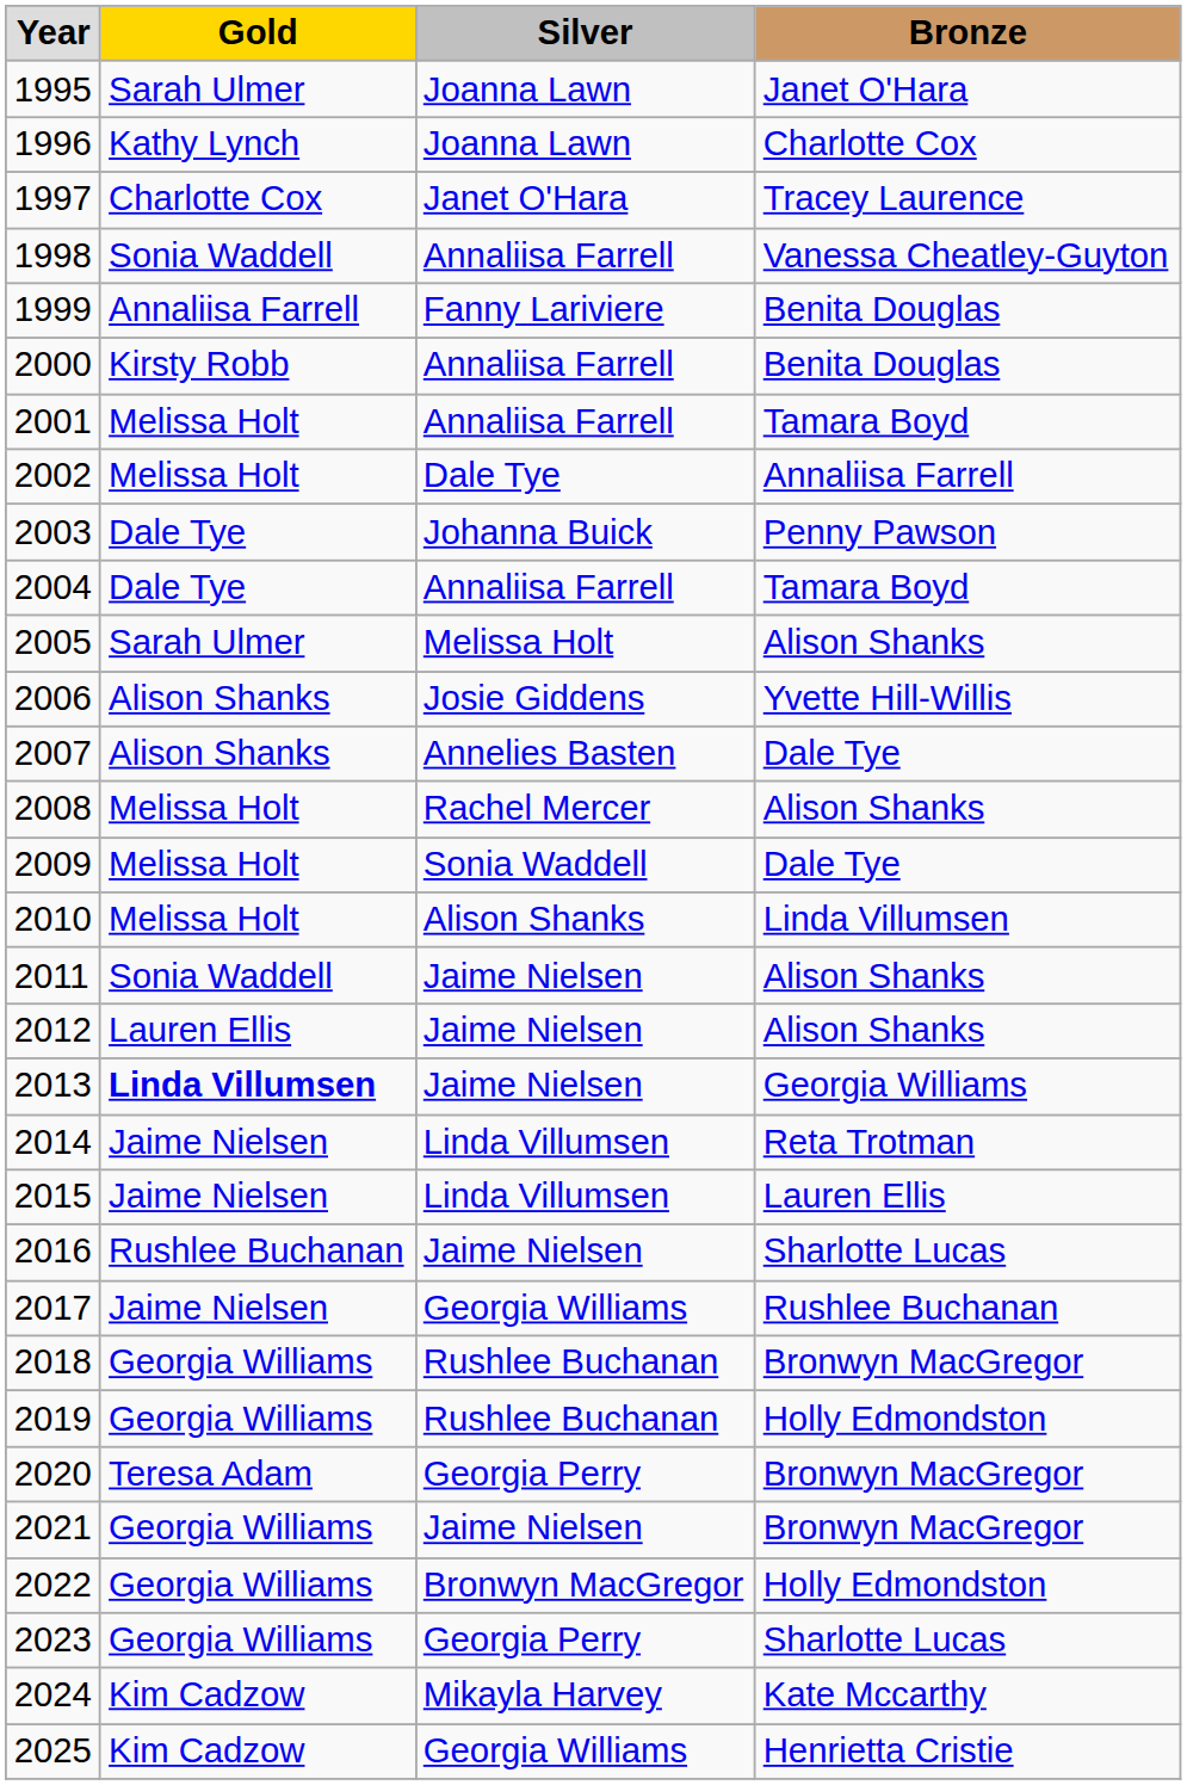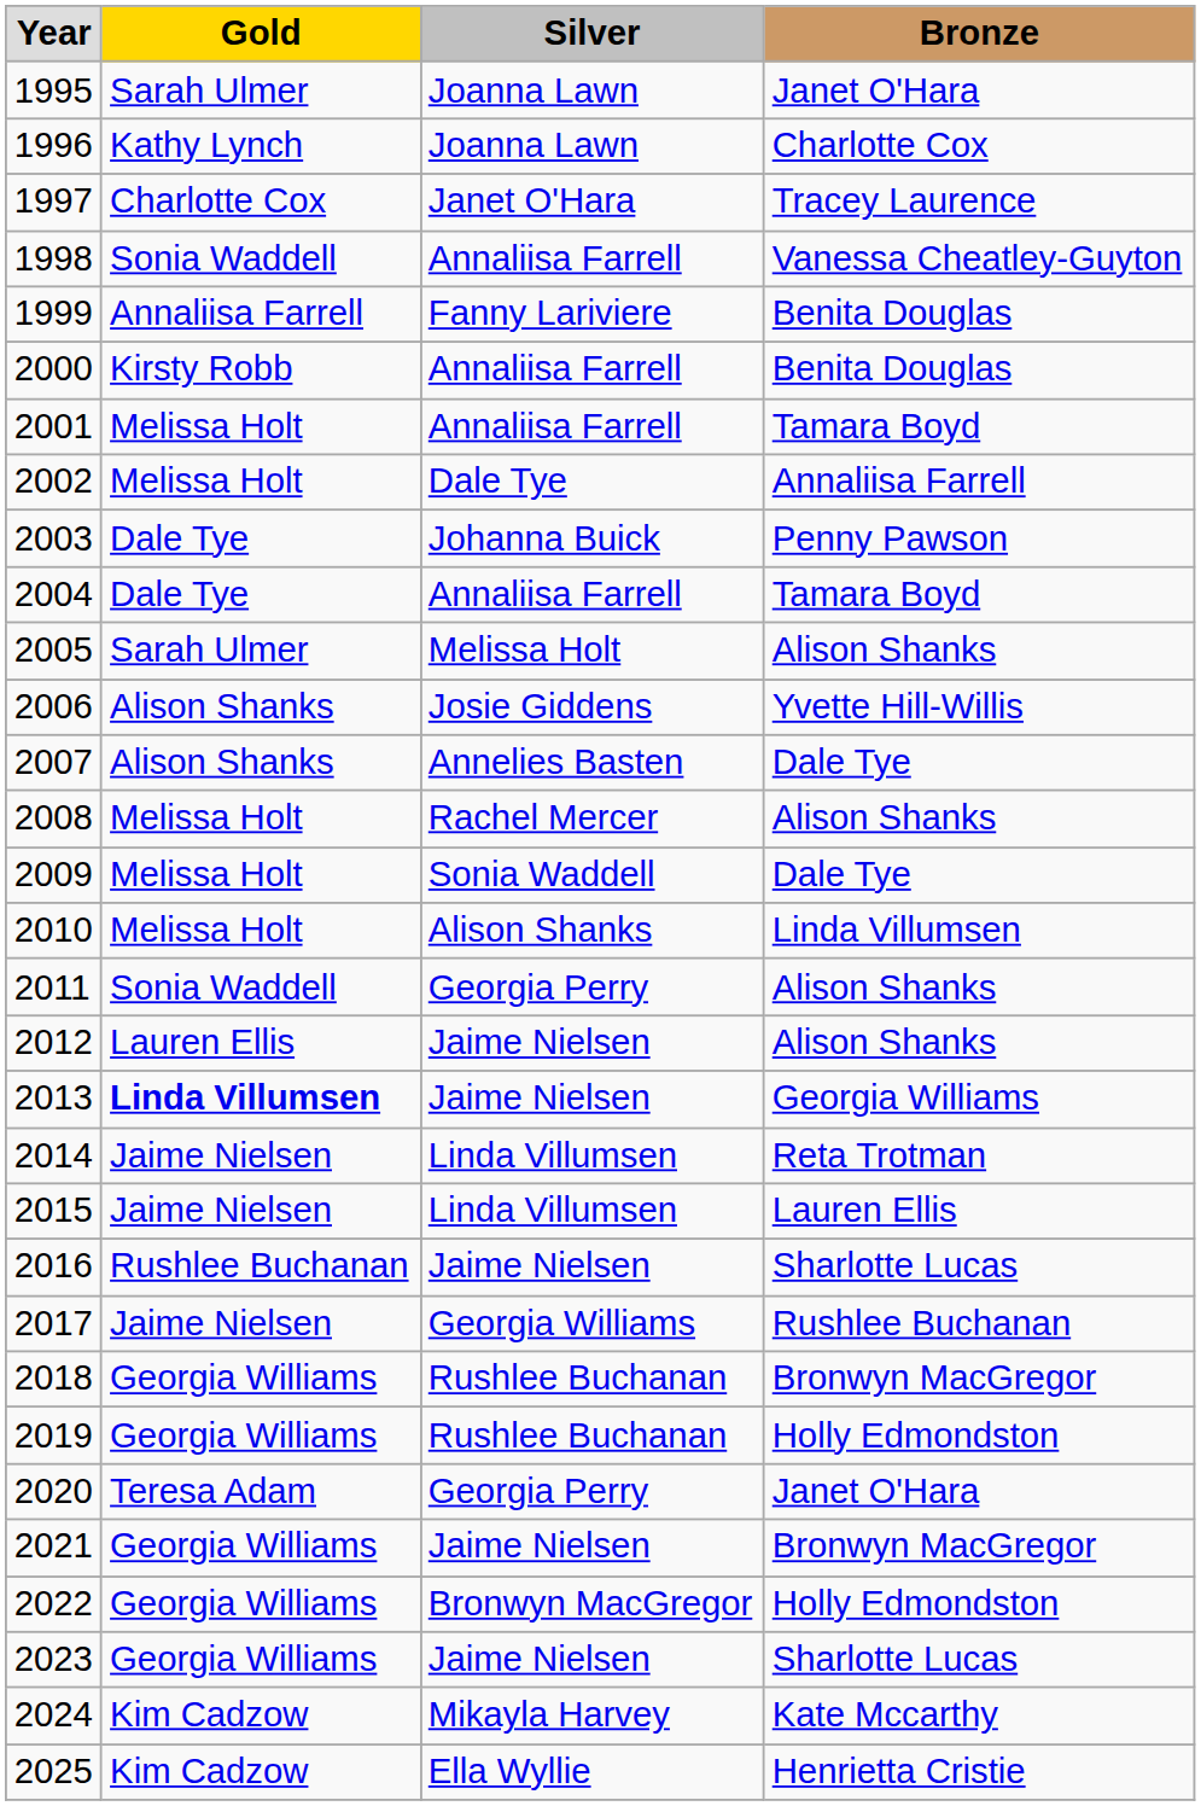 <table class="wikitable" style="width: 61%; text-align:left;">
 <tr>
 <td style="background:#DDDDDD; font-weight:bold; text-align:center;">Year</td>
 <td style="background:gold; font-weight:bold; text-align:center;">Gold</td>
 <td style="background:silver; font-weight:bold; text-align:center;">Silver</td>
 <td style="background:#cc9966; font-weight:bold; text-align:center;">Bronze</td>
 </tr>
 <tr>
 <td>1995</td>
 <td><a href='#'>Sarah Ulmer</a></td>
 <td><a href='#'>Joanna Lawn</a></td>
 <td><a href='#'>Janet O'Hara</a></td>
 </tr>
 <tr>
 <td>1996</td>
 <td><a href='#'>Kathy Lynch</a></td>
 <td><a href='#'>Joanna Lawn</a></td>
 <td><a href='#'>Charlotte Cox</a></td>
 </tr>
 <tr>
 <td>1997</td>
 <td><a href='#'>Charlotte Cox</a></td>
 <td><a href='#'>Janet O'Hara</a></td>
 <td><a href='#'>Tracey Laurence</a></td>
 </tr>
 <tr>
 <td>1998</td>
 <td><a href='#'>Sonia Waddell</a></td>
 <td><a href='#'>Annaliisa Farrell</a></td>
 <td><a href='#'>Vanessa Cheatley-Guyton</a></td>
 </tr>
 <tr>
 <td>1999</td>
 <td><a href='#'>Annaliisa Farrell</a></td>
 <td><a href='#'>Fanny Lariviere</a></td>
 <td><a href='#'>Benita Douglas</a></td>
 </tr>
 <tr>
 <td>2000</td>
 <td><a href='#'>Kirsty Robb</a></td>
 <td><a href='#'>Annaliisa Farrell</a></td>
 <td><a href='#'>Benita Douglas</a></td>
 </tr>
 <tr>
 <td>2001</td>
 <td><a href='#'>Melissa Holt</a></td>
 <td><a href='#'>Annaliisa Farrell</a></td>
 <td><a href='#'>Tamara Boyd</a></td>
 </tr>
 <tr>
 <td>2002</td>
 <td><a href='#'>Melissa Holt</a></td>
 <td><a href='#'>Dale Tye</a></td>
 <td><a href='#'>Annaliisa Farrell</a></td>
 </tr>
 <tr>
 <td>2003</td>
 <td><a href='#'>Dale Tye</a></td>
 <td><a href='#'>Johanna Buick</a></td>
 <td><a href='#'>Penny Pawson</a></td>
 </tr>
 <tr>
 <td>2004</td>
 <td><a href='#'>Dale Tye</a></td>
 <td><a href='#'>Annaliisa Farrell</a></td>
 <td><a href='#'>Tamara Boyd</a></td>
 </tr>
 <tr>
 <td>2005</td>
 <td><a href='#'>Sarah Ulmer</a></td>
 <td><a href='#'>Melissa Holt</a></td>
 <td><a href='#'>Alison Shanks</a></td>
 </tr>
 <tr>
 <td>2006</td>
 <td><a href='#'>Alison Shanks</a></td>
 <td><a href='#'>Josie Giddens</a></td>
 <td><a href='#'>Yvette Hill-Willis</a></td>
 </tr>
 <tr>
 <td>2007</td>
 <td><a href='#'>Alison Shanks</a></td>
 <td><a href='#'>Annelies Basten</a></td>
 <td><a href='#'>Dale Tye</a></td>
 </tr>
 <tr>
 <td>2008</td>
 <td><a href='#'>Melissa Holt</a></td>
 <td><a href='#'>Rachel Mercer</a></td>
 <td><a href='#'>Alison Shanks</a></td>
 </tr>
 <tr>
 <td>2009</td>
 <td><a href='#'>Melissa Holt</a></td>
 <td><a href='#'>Sonia Waddell</a></td>
 <td><a href='#'>Dale Tye</a></td>
 </tr>
 <tr>
 <td>2010</td>
 <td><a href='#'>Melissa Holt</a></td>
 <td><a href='#'>Alison Shanks</a></td>
 <td><a href='#'>Linda Villumsen</a></td>
 </tr>
 <tr>
 <td>2011</td>
 <td><a href='#'>Sonia Waddell</a></td>
-<td><a href='#'>Jaime Nielsen</a></td>
+<td><a href='#'>Georgia Perry</a></td>
 <td><a href='#'>Alison Shanks</a></td>
 </tr>
 <tr>
 <td>2012</td>
 <td><a href='#'>Lauren Ellis</a></td>
 <td><a href='#'>Jaime Nielsen</a></td>
 <td><a href='#'>Alison Shanks</a></td>
 </tr>
 <tr>
 <td>2013</td>
 <td><strong><a href='#'>Linda Villumsen</a></strong></td>
 <td><a href='#'>Jaime Nielsen</a></td>
 <td><a href='#'>Georgia Williams</a></td>
 </tr>
 <tr>
 <td>2014</td>
 <td><a href='#'>Jaime Nielsen</a></td>
 <td><a href='#'>Linda Villumsen</a></td>
 <td><a href='#'>Reta Trotman</a></td>
 </tr>
 <tr>
 <td>2015</td>
 <td><a href='#'>Jaime Nielsen</a></td>
 <td><a href='#'>Linda Villumsen</a></td>
 <td><a href='#'>Lauren Ellis</a></td>
 </tr>
 <tr>
 <td>2016</td>
 <td><a href='#'>Rushlee Buchanan</a></td>
 <td><a href='#'>Jaime Nielsen</a></td>
 <td><a href='#'>Sharlotte Lucas</a></td>
 </tr>
 <tr>
 <td>2017</td>
 <td><a href='#'>Jaime Nielsen</a></td>
 <td><a href='#'>Georgia Williams</a></td>
 <td><a href='#'>Rushlee Buchanan</a></td>
 </tr>
 <tr>
 <td>2018</td>
 <td><a href='#'>Georgia Williams</a></td>
 <td><a href='#'>Rushlee Buchanan</a></td>
 <td><a href='#'>Bronwyn MacGregor</a></td>
 </tr>
 <tr>
 <td>2019</td>
 <td><a href='#'>Georgia Williams</a></td>
 <td><a href='#'>Rushlee Buchanan</a></td>
 <td><a href='#'>Holly Edmondston</a></td>
 </tr>
 <tr>
 <td>2020</td>
 <td><a href='#'>Teresa Adam</a></td>
 <td><a href='#'>Georgia Perry</a></td>
-<td><a href='#'>Bronwyn MacGregor</a></td>
+<td><a href='#'>Janet O'Hara</a></td>
 </tr>
 <tr>
 <td>2021</td>
 <td><a href='#'>Georgia Williams</a></td>
 <td><a href='#'>Jaime Nielsen</a></td>
 <td><a href='#'>Bronwyn MacGregor</a></td>
 </tr>
 <tr>
 <td>2022</td>
 <td><a href='#'>Georgia Williams</a></td>
 <td><a href='#'>Bronwyn MacGregor</a></td>
 <td><a href='#'>Holly Edmondston</a></td>
 </tr>
 <tr>
 <td>2023</td>
 <td><a href='#'>Georgia Williams</a></td>
-<td><a href='#'>Georgia Perry</a></td>
+<td><a href='#'>Jaime Nielsen</a></td>
 <td><a href='#'>Sharlotte Lucas</a></td>
 </tr>
 <tr>
 <td>2024 </td>
 <td><a href='#'>Kim Cadzow</a></td>
 <td><a href='#'>Mikayla Harvey</a></td>
 <td><a href='#'>Kate Mccarthy</a></td>
 </tr>
 <tr>
 <td>2025</td>
 <td><a href='#'>Kim Cadzow</a></td>
-<td><a href='#'>Georgia Williams</a></td>
+<td><a href='#'>Ella Wyllie</a></td>
 <td><a href='#'>Henrietta Cristie</a></td>
 </tr>
 </table>
